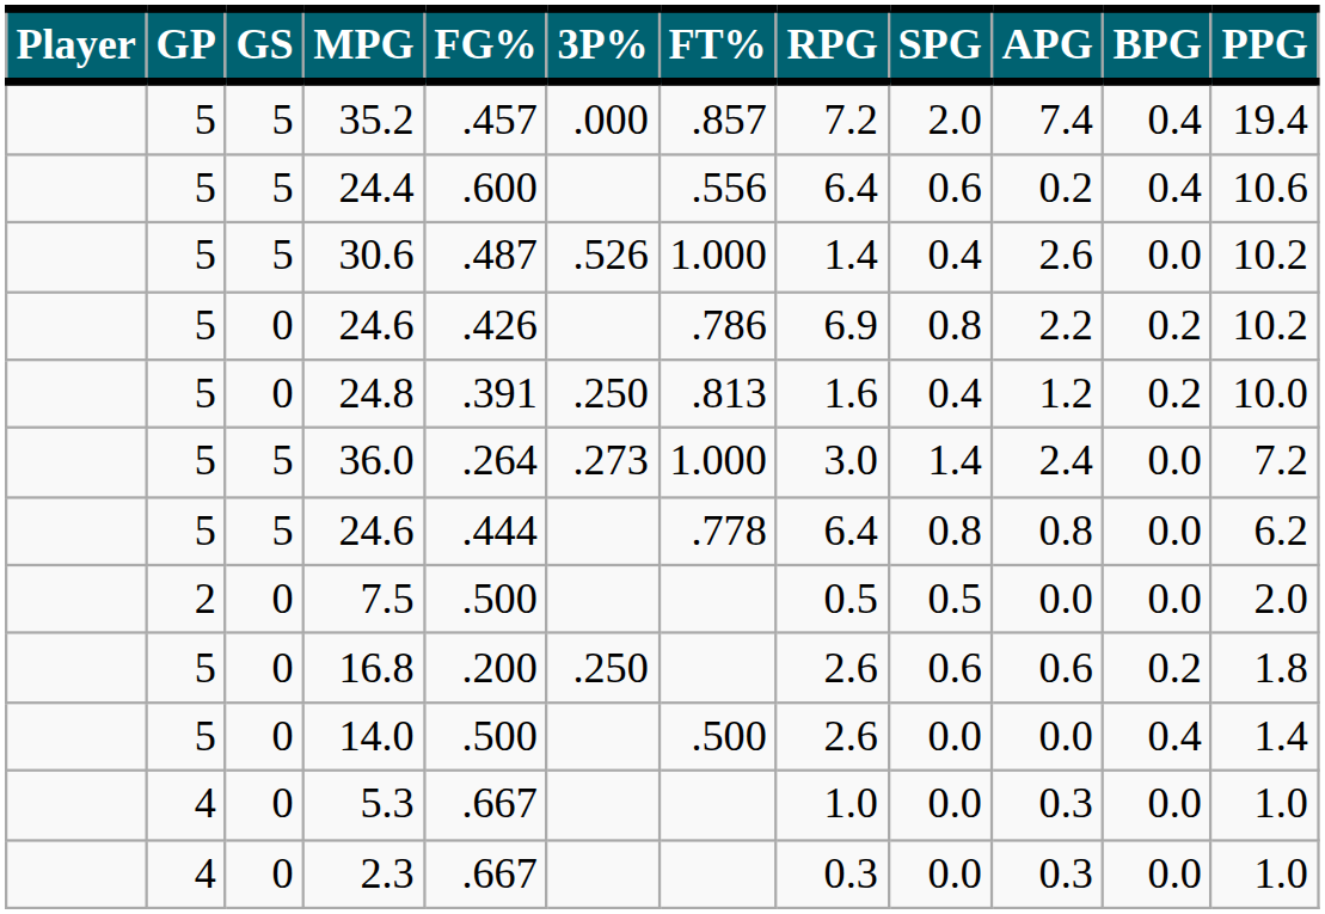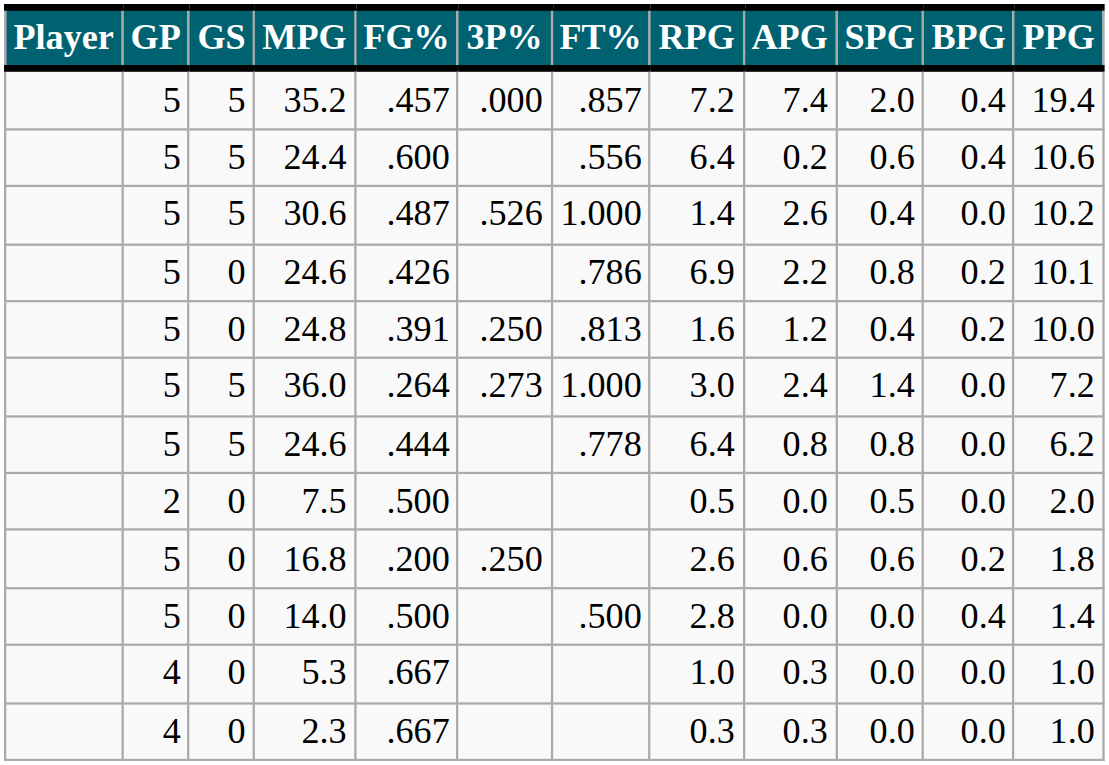 <table class="wikitable sortable" style="text-align:right;">
 <tr>
 <th style="background:#006271; color:#FFFFFF; border-top:#010101 3px solid; border-bottom:#010101 3px solid;">Player</th>
 <th style="background:#006271; color:#FFFFFF; border-top:#010101 3px solid; border-bottom:#010101 3px solid;">GP</th>
 <th style="background:#006271; color:#FFFFFF; border-top:#010101 3px solid; border-bottom:#010101 3px solid;">GS</th>
 <th style="background:#006271; color:#FFFFFF; border-top:#010101 3px solid; border-bottom:#010101 3px solid;">MPG</th>
 <th style="background:#006271; color:#FFFFFF; border-top:#010101 3px solid; border-bottom:#010101 3px solid;">FG%</th>
 <th style="background:#006271; color:#FFFFFF; border-top:#010101 3px solid; border-bottom:#010101 3px solid;">3P%</th>
 <th style="background:#006271; color:#FFFFFF; border-top:#010101 3px solid; border-bottom:#010101 3px solid;">FT%</th>
 <th style="background:#006271; color:#FFFFFF; border-top:#010101 3px solid; border-bottom:#010101 3px solid;">RPG</th>
+<th style="background:#006271; color:#FFFFFF; border-top:#010101 3px solid; border-bottom:#010101 3px solid;">APG</th>
 <th style="background:#006271; color:#FFFFFF; border-top:#010101 3px solid; border-bottom:#010101 3px solid;">SPG</th>
-<th style="background:#006271; color:#FFFFFF; border-top:#010101 3px solid; border-bottom:#010101 3px solid;">APG</th>
 <th style="background:#006271; color:#FFFFFF; border-top:#010101 3px solid; border-bottom:#010101 3px solid;">BPG</th>
 <th style="background:#006271; color:#FFFFFF; border-top:#010101 3px solid; border-bottom:#010101 3px solid;">PPG</th>
 </tr>
 <tr>
 <td></td>
 <td>5</td>
 <td>5</td>
 <td>35.2</td>
 <td>.457</td>
 <td>.000</td>
 <td>.857</td>
 <td>7.2</td>
+<td>7.4</td>
 <td>2.0</td>
-<td>7.4</td>
 <td>0.4</td>
 <td>19.4</td>
 </tr>
 <tr>
 <td></td>
 <td>5</td>
 <td>5</td>
 <td>24.4</td>
 <td>.600</td>
 <td></td>
 <td>.556</td>
 <td>6.4</td>
+<td>0.2</td>
 <td>0.6</td>
-<td>0.2</td>
 <td>0.4</td>
 <td>10.6</td>
 </tr>
 <tr>
 <td></td>
 <td>5</td>
 <td>5</td>
 <td>30.6</td>
 <td>.487</td>
 <td>.526</td>
 <td>1.000</td>
 <td>1.4</td>
+<td>2.6</td>
 <td>0.4</td>
-<td>2.6</td>
 <td>0.0</td>
 <td>10.2</td>
 </tr>
 <tr>
 <td></td>
 <td>5</td>
 <td>0</td>
 <td>24.6</td>
 <td>.426</td>
 <td></td>
 <td>.786</td>
 <td>6.9</td>
+<td>2.2</td>
 <td>0.8</td>
-<td>2.2</td>
 <td>0.2</td>
-<td>10.2</td>
+<td>10.1</td>
 </tr>
 <tr>
 <td></td>
 <td>5</td>
 <td>0</td>
 <td>24.8</td>
 <td>.391</td>
 <td>.250</td>
 <td>.813</td>
 <td>1.6</td>
+<td>1.2</td>
 <td>0.4</td>
-<td>1.2</td>
 <td>0.2</td>
 <td>10.0</td>
 </tr>
 <tr>
 <td></td>
 <td>5</td>
 <td>5</td>
 <td>36.0</td>
 <td>.264</td>
 <td>.273</td>
 <td>1.000</td>
 <td>3.0</td>
+<td>2.4</td>
 <td>1.4</td>
-<td>2.4</td>
 <td>0.0</td>
 <td>7.2</td>
 </tr>
 <tr>
 <td></td>
 <td>5</td>
 <td>5</td>
 <td>24.6</td>
 <td>.444</td>
 <td></td>
 <td>.778</td>
 <td>6.4</td>
 <td>0.8</td>
 <td>0.8</td>
 <td>0.0</td>
 <td>6.2</td>
 </tr>
 <tr>
 <td></td>
 <td>2</td>
 <td>0</td>
 <td>7.5</td>
 <td>.500</td>
 <td></td>
 <td></td>
 <td>0.5</td>
+<td>0.0</td>
 <td>0.5</td>
-<td>0.0</td>
 <td>0.0</td>
 <td>2.0</td>
 </tr>
 <tr>
 <td></td>
 <td>5</td>
 <td>0</td>
 <td>16.8</td>
 <td>.200</td>
 <td>.250</td>
 <td></td>
 <td>2.6</td>
 <td>0.6</td>
 <td>0.6</td>
 <td>0.2</td>
 <td>1.8</td>
 </tr>
 <tr>
 <td></td>
 <td>5</td>
 <td>0</td>
 <td>14.0</td>
 <td>.500</td>
 <td></td>
 <td>.500</td>
-<td>2.6</td>
+<td>2.8</td>
 <td>0.0</td>
 <td>0.0</td>
 <td>0.4</td>
 <td>1.4</td>
 </tr>
 <tr>
 <td></td>
 <td>4</td>
 <td>0</td>
 <td>5.3</td>
 <td>.667</td>
 <td></td>
 <td></td>
 <td>1.0</td>
+<td>0.3</td>
 <td>0.0</td>
-<td>0.3</td>
 <td>0.0</td>
 <td>1.0</td>
 </tr>
 <tr>
 <td></td>
 <td>4</td>
 <td>0</td>
 <td>2.3</td>
 <td>.667</td>
 <td></td>
 <td></td>
 <td>0.3</td>
+<td>0.3</td>
 <td>0.0</td>
-<td>0.3</td>
 <td>0.0</td>
 <td>1.0</td>
 </tr>
 </table>
